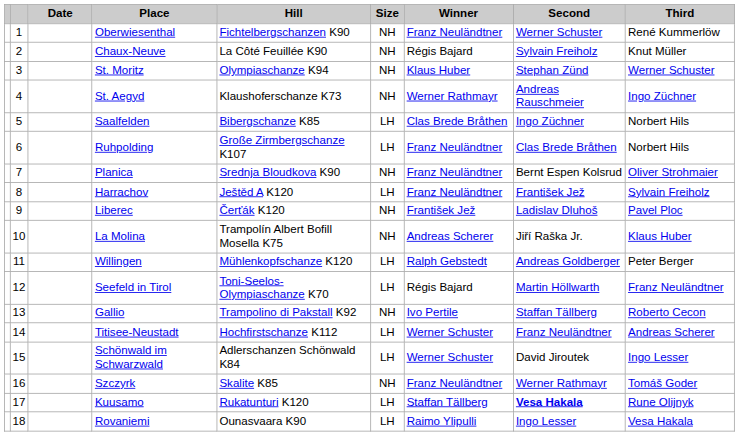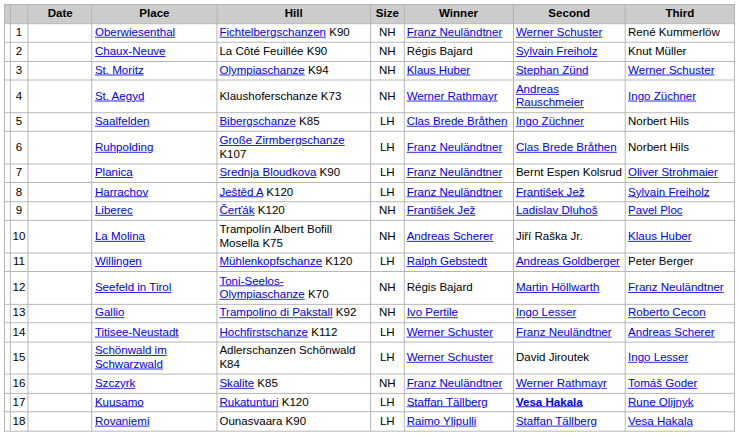 <table class="wikitable plainrowheaders" style="background:#fff; font-size:86%; line-height:16px; border:grey solid 1px; border-collapse:collapse;">
 <tr>
 <th scope="col" style="background:#ccc; width=20 px;"></th>
 <th scope="col" style="background:#ccc; width=30 px;"></th>
 <th scope="col" style="background:#ccc; width:120px;">Date</th>
 <th scope="col" style="background:#ccc; width:200px;">Place</th>
 <th scope="col" style="background:#ccc; width:240px;">Hill</th>
 <th scope="col" style="background:#ccc; width:40px;">Size</th>
 <th scope="col" style="background:#ccc; width:185px;">Winner</th>
 <th scope="col" style="background:#ccc; width:185px;">Second</th>
 <th scope="col" style="background:#ccc; width:185px;">Third</th>
 </tr>
 <tr>
 <td align="center"></td>
 <td align="center">1</td>
 <td></td>
 <td> <a href='#'>Oberwiesenthal</a></td>
 <td><a href='#'>Fichtelbergschanzen</a> K90</td>
 <td align="center">NH</td>
 <td> <a href='#'>Franz Neuländtner</a></td>
 <td> <a href='#'>Werner Schuster</a></td>
 <td> René Kummerlöw</td>
 </tr>
 <tr>
 <td align="center"></td>
 <td align="center">2</td>
 <td></td>
 <td> <a href='#'>Chaux-Neuve</a></td>
 <td>La Côté Feuillée K90</td>
 <td align="center">NH</td>
 <td> Régis Bajard</td>
 <td> <a href='#'>Sylvain Freiholz</a></td>
 <td> Knut Müller</td>
 </tr>
 <tr>
 <td align="center"></td>
 <td align="center">3</td>
 <td></td>
 <td> <a href='#'>St. Moritz</a></td>
 <td><a href='#'>Olympiaschanze</a> K94</td>
 <td align="center">NH</td>
 <td> <a href='#'>Klaus Huber</a></td>
 <td> <a href='#'>Stephan Zünd</a></td>
 <td> <a href='#'>Werner Schuster</a></td>
 </tr>
 <tr>
 <td align="center"></td>
 <td align="center">4</td>
 <td></td>
 <td> <a href='#'>St. Aegyd</a></td>
 <td>Klaushoferschanze K73</td>
 <td align="center">NH</td>
 <td> <a href='#'>Werner Rathmayr</a></td>
 <td> <a href='#'>Andreas Rauschmeier</a></td>
 <td> <a href='#'>Ingo Züchner</a></td>
 </tr>
 <tr>
 <td align="center"></td>
 <td align="center">5</td>
 <td></td>
 <td> <a href='#'>Saalfelden</a></td>
 <td><a href='#'>Bibergschanze</a> K85</td>
 <td align="center">LH</td>
 <td> <a href='#'>Clas Brede Bråthen</a></td>
 <td> <a href='#'>Ingo Züchner</a></td>
 <td> Norbert Hils</td>
 </tr>
 <tr>
 <td align="center"></td>
 <td align="center">6</td>
 <td></td>
 <td> <a href='#'>Ruhpolding</a></td>
 <td><a href='#'>Große Zirmbergschanze</a> K107</td>
 <td align="center">LH</td>
 <td> <a href='#'>Franz Neuländtner</a></td>
 <td> <a href='#'>Clas Brede Bråthen</a></td>
 <td> Norbert Hils</td>
 </tr>
 <tr>
 <td align="center"></td>
 <td align="center">7</td>
 <td></td>
 <td> <a href='#'>Planica</a></td>
 <td><a href='#'>Srednja Bloudkova</a> K90</td>
-<td align="center">NH</td>
+<td align="center">LH</td>
 <td> <a href='#'>Franz Neuländtner</a></td>
 <td> Bernt Espen Kolsrud</td>
 <td> <a href='#'>Oliver Strohmaier</a></td>
 </tr>
 <tr>
 <td align="center"></td>
 <td align="center">8</td>
 <td></td>
 <td> <a href='#'>Harrachov</a></td>
 <td><a href='#'>Ještěd A</a> K120</td>
 <td align="center">LH</td>
 <td> <a href='#'>Franz Neuländtner</a></td>
 <td> <a href='#'>František Jež</a></td>
 <td> <a href='#'>Sylvain Freiholz</a></td>
 </tr>
 <tr>
 <td align="center"></td>
 <td align="center">9</td>
 <td></td>
 <td> <a href='#'>Liberec</a></td>
 <td><a href='#'>Čerťák</a> K120</td>
 <td align="center">NH</td>
 <td> <a href='#'>František Jež</a></td>
 <td> <a href='#'>Ladislav Dluhoš</a></td>
 <td> <a href='#'>Pavel Ploc</a></td>
 </tr>
 <tr>
 <td align="center"></td>
 <td align="center">10</td>
 <td></td>
 <td> <a href='#'>La Molina</a></td>
 <td>Trampolín Albert Bofill Mosella K75</td>
 <td align="center">NH</td>
 <td> <a href='#'>Andreas Scherer</a></td>
 <td> Jiří Raška Jr.</td>
 <td> <a href='#'>Klaus Huber</a></td>
 </tr>
 <tr>
 <td align="center"></td>
 <td align="center">11</td>
 <td></td>
 <td> <a href='#'>Willingen</a></td>
 <td><a href='#'>Mühlenkopfschanze</a> K120</td>
 <td align="center">LH</td>
 <td> <a href='#'>Ralph Gebstedt</a></td>
 <td> <a href='#'>Andreas Goldberger</a></td>
 <td> Peter Berger</td>
 </tr>
 <tr>
 <td align="center"></td>
 <td align="center">12</td>
 <td></td>
 <td> <a href='#'>Seefeld in Tirol</a></td>
 <td><a href='#'>Toni-Seelos-Olympiaschanze</a> K70</td>
-<td align="center">LH</td>
+<td align="center">NH</td>
 <td> Régis Bajard</td>
 <td> <a href='#'>Martin Höllwarth</a></td>
 <td> <a href='#'>Franz Neuländtner</a></td>
 </tr>
 <tr>
 <td align="center"></td>
 <td align="center">13</td>
 <td></td>
 <td> <a href='#'>Gallio</a></td>
 <td><a href='#'>Trampolino di Pakstall</a> K92</td>
 <td align="center">NH</td>
 <td> <a href='#'>Ivo Pertile</a></td>
-<td> <a href='#'>Staffan Tällberg</a></td>
+<td> <a href='#'>Ingo Lesser</a></td>
 <td> <a href='#'>Roberto Cecon</a></td>
 </tr>
 <tr>
 <td align="center"></td>
 <td align="center">14</td>
 <td></td>
 <td> <a href='#'>Titisee-Neustadt</a></td>
 <td><a href='#'>Hochfirstschanze</a> K112</td>
 <td align="center">LH</td>
 <td> <a href='#'>Werner Schuster</a></td>
 <td> <a href='#'>Franz Neuländtner</a></td>
 <td> <a href='#'>Andreas Scherer</a></td>
 </tr>
 <tr>
 <td align="center"></td>
 <td align="center">15</td>
 <td></td>
 <td> <a href='#'>Schönwald im Schwarzwald</a></td>
 <td>Adlerschanzen Schönwald K84</td>
 <td align="center">LH</td>
 <td> <a href='#'>Werner Schuster</a></td>
 <td> David Jiroutek</td>
 <td> <a href='#'>Ingo Lesser</a></td>
 </tr>
 <tr>
 <td align="center"></td>
 <td align="center">16</td>
 <td></td>
 <td> <a href='#'>Szczyrk</a></td>
 <td><a href='#'>Skalite</a> K85</td>
 <td align="center">NH</td>
 <td> <a href='#'>Franz Neuländtner</a></td>
 <td> <a href='#'>Werner Rathmayr</a></td>
 <td> <a href='#'>Tomáš Goder</a></td>
 </tr>
 <tr>
 <td align="center"></td>
 <td align="center">17</td>
 <td></td>
 <td> <a href='#'>Kuusamo</a></td>
 <td><a href='#'>Rukatunturi</a> K120</td>
 <td align="center">LH</td>
 <td> <a href='#'>Staffan Tällberg</a></td>
 <td><strong> <a href='#'>Vesa Hakala</a></strong></td>
 <td> <a href='#'>Rune Olijnyk</a></td>
 </tr>
 <tr>
 <td align="center"></td>
 <td align="center">18</td>
 <td></td>
 <td> <a href='#'>Rovaniemi</a></td>
 <td>Ounasvaara K90</td>
 <td align="center">LH</td>
 <td> <a href='#'>Raimo Ylipulli</a></td>
-<td> <a href='#'>Ingo Lesser</a></td>
+<td> <a href='#'>Staffan Tällberg</a></td>
 <td> <a href='#'>Vesa Hakala</a></td>
 </tr>
 </table>
